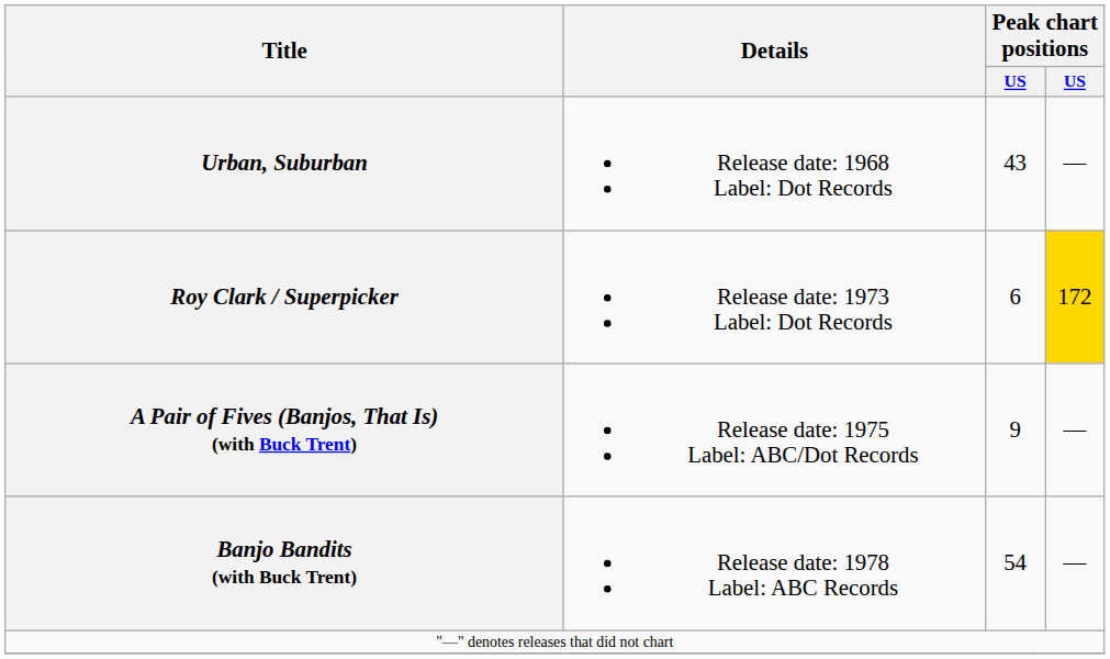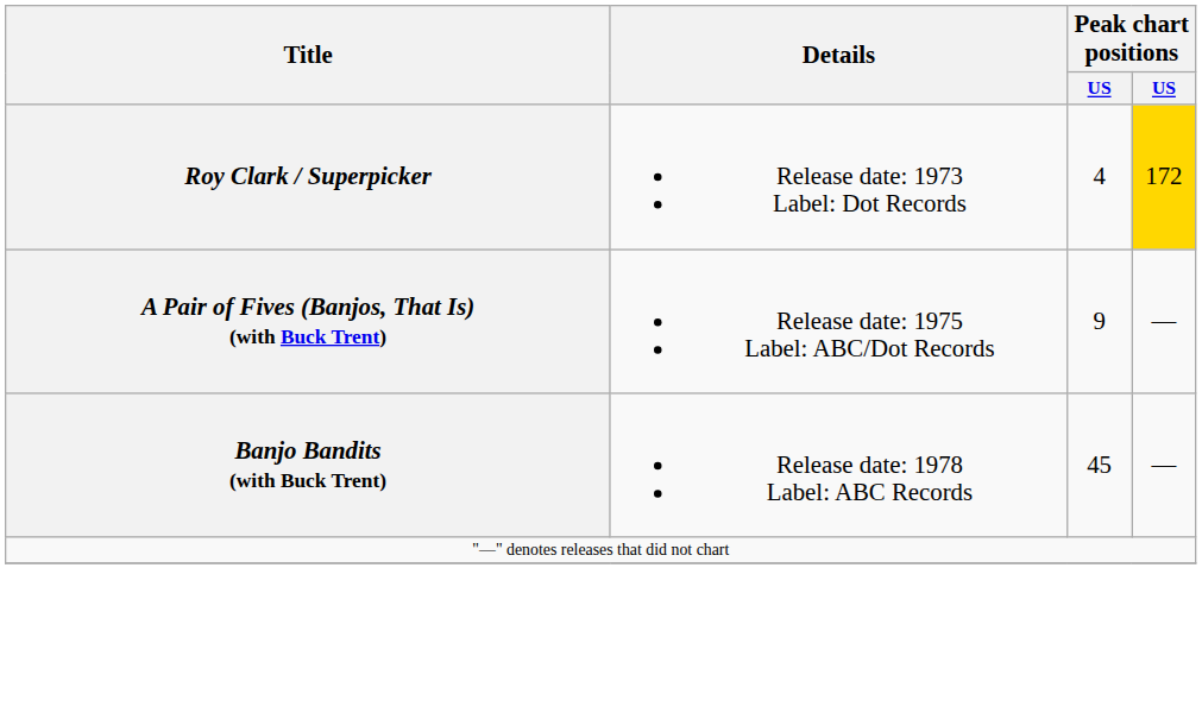 <table class="wikitable plainrowheaders" style="text-align:center;">
 <tr>
 <th rowspan="2" style="width:24em;">Title</th>
 <th rowspan="2" style="width:18em;">Details</th>
 <th colspan="2">Peak chart<br>positions</th>
 </tr>
 <tr style="font-size:smaller;">
 <th scope="col" style="width:3em;font-size:90%;"><a href='#'>US </a><br></th>
 <th scope="col" style="width:3em;font-size:90%;"><a href='#'>US</a><br></th>
 </tr>
 <tr>
-<th scope="row"><em>Urban, Suburban</em></th>
-<td><br><ul><li>Release date: 1968</li><li>Label: Dot Records</li></ul></td>
-<td>43</td>
-<td>—</td>
-</tr>
-<tr>
 <th scope="row"><em>Roy Clark / Superpicker</em></th>
 <td><br><ul><li>Release date: 1973</li><li>Label: Dot Records</li></ul></td>
-<td>6</td>
+<td>4</td>
 <td style="background: gold;">172</td>
 </tr>
 <tr>
 <th scope="row"><em>A Pair of Fives (Banjos, That Is)</em><br><small>(with <a href='#'>Buck Trent</a>)</small></th>
 <td><br><ul><li>Release date: 1975</li><li>Label: ABC/Dot Records</li></ul></td>
 <td>9</td>
 <td>—</td>
 </tr>
 <tr>
 <th scope="row"><em>Banjo Bandits</em><br><small>(with Buck Trent)</small></th>
 <td><br><ul><li>Release date: 1978</li><li>Label: ABC Records</li></ul></td>
-<td>54</td>
+<td>45</td>
 <td>—</td>
 </tr>
 <tr>
 <td colspan="4" style="font-size: 8pt">"—" denotes releases that did not chart</td>
 </tr>
 <tr>
 </tr>
 </table>
